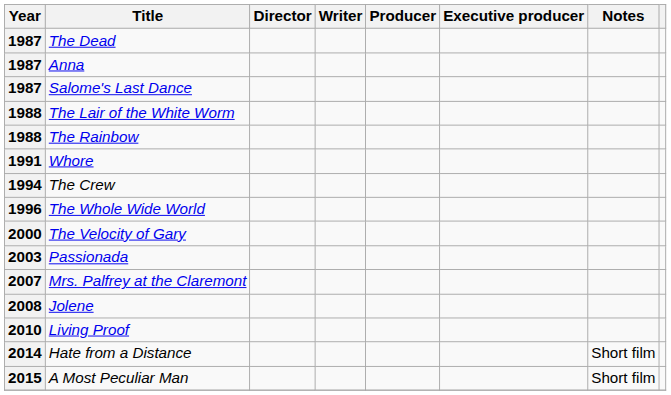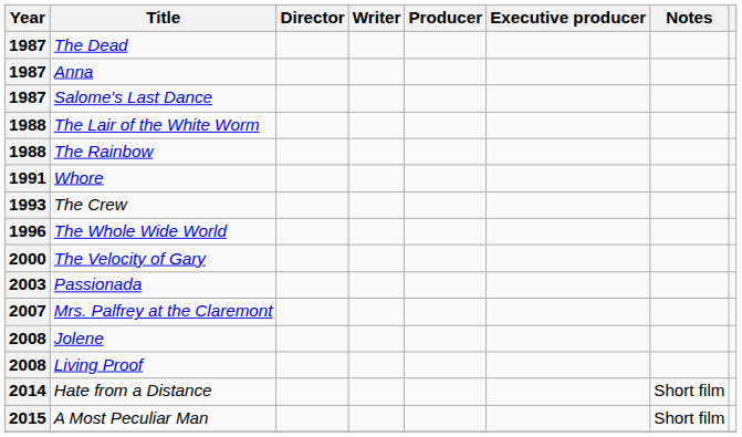 <table class="wikitable plainrowheaders">
 <tr style="background:#ccc; text-align:center;">
 <th scope="col">Year</th>
 <th scope="col">Title</th>
 <th scope="col">Director</th>
 <th scope="col">Writer</th>
 <th scope="col">Producer</th>
 <th scope="col">Executive producer</th>
 <th scope="col">Notes</th>
 <th scope="col"></th>
 </tr>
 <tr>
 <th scope="row">1987</th>
 <td><em><a href='#'>The Dead</a></em></td>
 <td></td>
 <td></td>
 <td></td>
 <td></td>
 <td></td>
 <td style="text-align:center;"></td>
 </tr>
 <tr>
 <th scope="row">1987</th>
 <td><em><a href='#'>Anna</a></em></td>
 <td></td>
 <td></td>
 <td></td>
 <td></td>
 <td></td>
 <td style="text-align:center;"></td>
 </tr>
 <tr>
 <th scope="row">1987</th>
 <td><em><a href='#'>Salome's Last Dance</a></em></td>
 <td></td>
 <td></td>
 <td></td>
 <td></td>
 <td></td>
 <td style="text-align:center;"></td>
 </tr>
 <tr>
 <th scope="row">1988</th>
 <td><em><a href='#'>The Lair of the White Worm</a></em></td>
 <td></td>
 <td></td>
 <td></td>
 <td></td>
 <td></td>
 <td style="text-align:center;"></td>
 </tr>
 <tr>
 <th scope="row">1988</th>
 <td><em><a href='#'>The Rainbow</a></em></td>
 <td></td>
 <td></td>
 <td></td>
 <td></td>
 <td></td>
 <td style="text-align:center;"></td>
 </tr>
 <tr>
 <th scope="row">1991</th>
 <td><em><a href='#'>Whore</a></em></td>
 <td></td>
 <td></td>
 <td></td>
 <td></td>
 <td></td>
 <td style="text-align:center;"></td>
 </tr>
 <tr>
-<th scope="row">1994</th>
+<th scope="row">1993</th>
 <td><em>The Crew</em></td>
 <td></td>
 <td></td>
 <td></td>
 <td></td>
 <td></td>
 <td style="text-align:center;"></td>
 </tr>
 <tr>
 <th scope="row">1996</th>
 <td><em><a href='#'>The Whole Wide World</a></em></td>
 <td></td>
 <td></td>
 <td></td>
 <td></td>
 <td></td>
 <td style="text-align:center;"></td>
 </tr>
 <tr>
 <th scope="row">2000</th>
 <td><em><a href='#'>The Velocity of Gary</a></em></td>
 <td></td>
 <td></td>
 <td></td>
 <td></td>
 <td></td>
 <td style="text-align:center;"></td>
 </tr>
 <tr>
 <th scope="row">2003</th>
 <td><em><a href='#'>Passionada</a></em></td>
 <td></td>
 <td></td>
 <td></td>
 <td></td>
 <td></td>
 <td style="text-align:center;"></td>
 </tr>
 <tr>
 <th scope="row">2007</th>
 <td><em><a href='#'>Mrs. Palfrey at the Claremont</a></em></td>
 <td></td>
 <td></td>
 <td></td>
 <td></td>
 <td></td>
 <td style="text-align:center;"></td>
 </tr>
 <tr>
 <th scope="row">2008</th>
 <td><em><a href='#'>Jolene</a></em></td>
 <td></td>
 <td></td>
 <td></td>
 <td></td>
 <td></td>
 <td style="text-align:center;"></td>
 </tr>
 <tr>
-<th scope="row">2010</th>
+<th scope="row">2008</th>
 <td><em><a href='#'>Living Proof</a></em></td>
 <td></td>
 <td></td>
 <td></td>
 <td></td>
 <td></td>
 <td style="text-align:center;"></td>
 </tr>
 <tr>
 <th scope="row">2014</th>
 <td><em>Hate from a Distance</em></td>
 <td></td>
 <td></td>
 <td></td>
 <td></td>
 <td>Short film</td>
 <td style="text-align:center;"></td>
 </tr>
 <tr>
 <th scope="row">2015</th>
 <td><em>A Most Peculiar Man</em></td>
 <td></td>
 <td></td>
 <td></td>
 <td></td>
 <td>Short film</td>
 <td style="text-align:center;"></td>
 </tr>
 <tr>
 </tr>
 </table>
